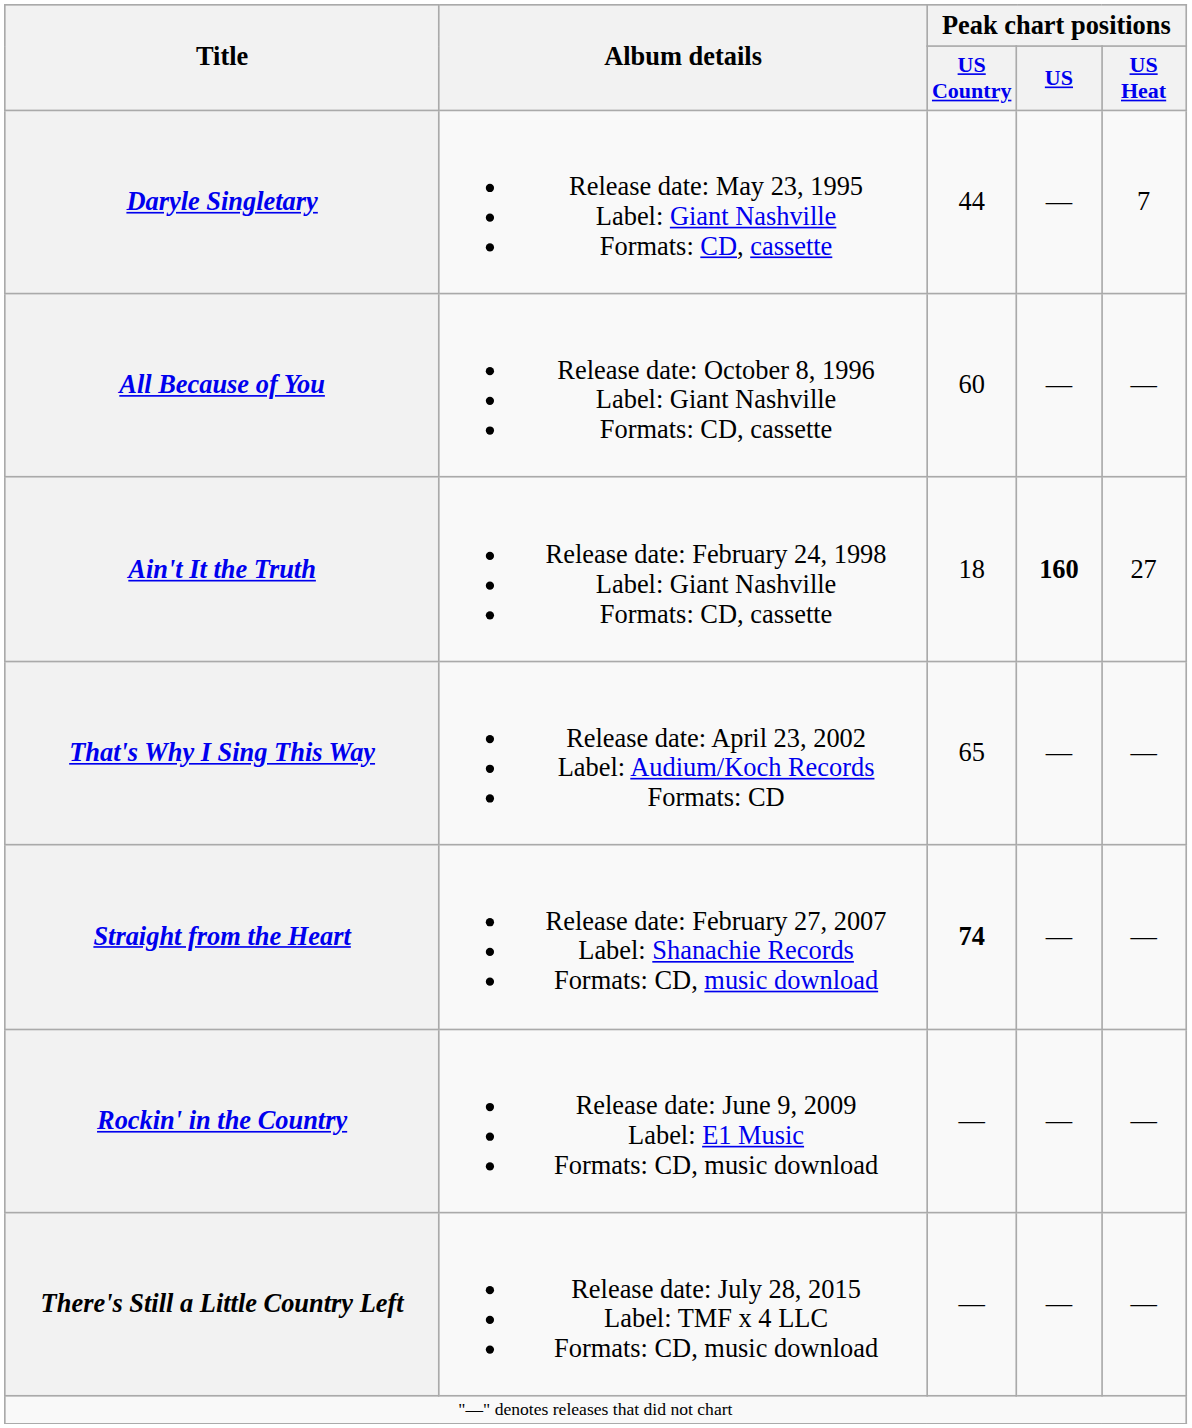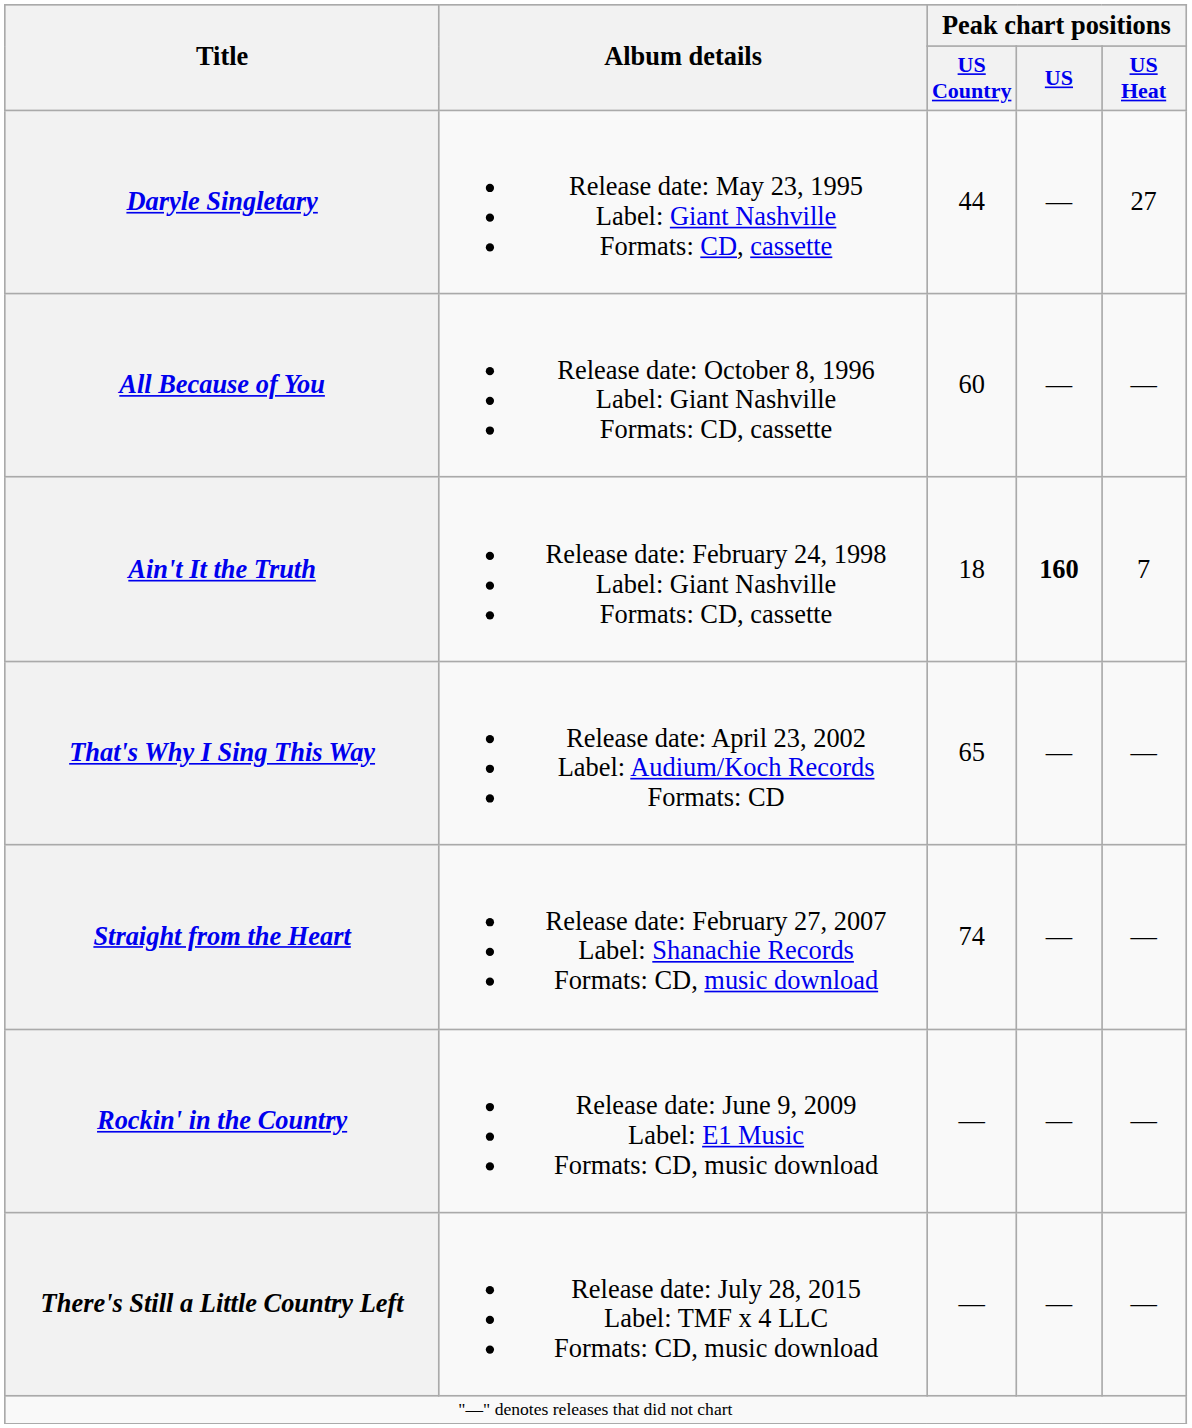 <table class="wikitable plainrowheaders" style="text-align:center;">
 <tr>
 <th rowspan="2" style="width:16em;">Title</th>
 <th rowspan="2" style="width:18em;">Album details</th>
 <th colspan="3">Peak chart positions</th>
 </tr>
 <tr style="font-size:smaller;">
 <th width="45"><a href='#'>US Country</a><br></th>
 <th width="45"><a href='#'>US</a><br></th>
 <th width="45"><a href='#'>US<br>Heat</a><br></th>
 </tr>
 <tr>
 <th scope="row"><em><a href='#'>Daryle Singletary</a></em></th>
 <td><br><ul><li>Release date: May 23, 1995</li><li>Label: <a href='#'>Giant Nashville</a></li><li>Formats: <a href='#'>CD</a>, <a href='#'>cassette</a></li></ul></td>
 <td>44</td>
 <td>—</td>
-<td>7</td>
+<td>27</td>
 </tr>
 <tr>
 <th scope="row"><em><a href='#'>All Because of You</a></em></th>
 <td><br><ul><li>Release date: October 8, 1996</li><li>Label: Giant Nashville</li><li>Formats: CD, cassette</li></ul></td>
 <td>60</td>
 <td>—</td>
 <td>—</td>
 </tr>
 <tr>
 <th scope="row"><em><a href='#'>Ain't It the Truth</a></em></th>
 <td><br><ul><li>Release date: February 24, 1998</li><li>Label: Giant Nashville</li><li>Formats: CD, cassette</li></ul></td>
 <td>18</td>
 <td><strong>160</strong></td>
-<td>27</td>
+<td>7</td>
 </tr>
 <tr>
 <th scope="row"><em><a href='#'>That's Why I Sing This Way</a></em></th>
 <td><br><ul><li>Release date: April 23, 2002</li><li>Label: <a href='#'>Audium/Koch Records</a></li><li>Formats: CD</li></ul></td>
 <td>65</td>
 <td>—</td>
 <td>—</td>
 </tr>
 <tr>
 <th scope="row"><em><a href='#'>Straight from the Heart</a></em></th>
 <td><br><ul><li>Release date: February 27, 2007</li><li>Label: <a href='#'>Shanachie Records</a></li><li>Formats: CD, <a href='#'>music download</a></li></ul></td>
-<td><strong>74</strong></td>
+<td>74</td>
 <td>—</td>
 <td>—</td>
 </tr>
 <tr>
 <th scope="row"><em><a href='#'>Rockin' in the Country</a></em></th>
 <td><br><ul><li>Release date: June 9, 2009</li><li>Label: <a href='#'>E1 Music</a></li><li>Formats: CD, music download</li></ul></td>
 <td>—</td>
 <td>—</td>
 <td>—</td>
 </tr>
 <tr>
 <th scope="row"><em>There's Still a Little Country Left</em></th>
 <td><br><ul><li>Release date: July 28, 2015</li><li>Label: TMF x 4 LLC</li><li>Formats: CD, music download</li></ul></td>
 <td>—</td>
 <td>—</td>
 <td>—</td>
 </tr>
 <tr>
 <td colspan="5" style="font-size:8pt">"—" denotes releases that did not chart</td>
 </tr>
 <tr>
 </tr>
 </table>
